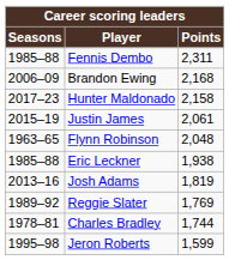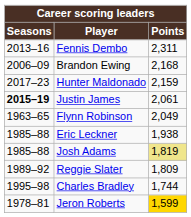 <table class="wikitable" style="float:left; margin-right:1em">
 <tr>
 <th style="background:#492f24; color:white;" colspan=6>Career scoring leaders</th>
 </tr>
 <tr>
 <th style="background:#492f24; color:white">Seasons</th>
 <th style="background:#492f24; color:white">Player</th>
 <th style="background:#492f24; color:white">Points</th>
 </tr>
 <tr>
-<td>1985–88</td>
+<td>2013–16</td>
 <td><a href='#'>Fennis Dembo</a></td>
 <td>2,311</td>
 </tr>
 <tr>
 <td>2006–09</td>
 <td>Brandon Ewing</td>
 <td>2,168</td>
 </tr>
 <tr>
 <td>2017–23</td>
 <td><a href='#'>Hunter Maldonado</a></td>
-<td>2,158</td>
+<td>2,159</td>
 </tr>
 <tr>
-<td>2015–19</td>
+<td><strong>2015–19</strong></td>
 <td><a href='#'>Justin James</a></td>
 <td>2,061</td>
 </tr>
 <tr>
 <td>1963–65</td>
 <td><a href='#'>Flynn Robinson</a></td>
-<td>2,048</td>
+<td>2,049</td>
 </tr>
 <tr>
 <td>1985–88</td>
 <td><a href='#'>Eric Leckner</a></td>
 <td>1,938</td>
 </tr>
 <tr>
-<td>2013–16</td>
+<td>1985–88</td>
 <td><a href='#'>Josh Adams</a></td>
-<td>1,819</td>
+<td style="background: khaki;">1,819</td>
 </tr>
 <tr>
 <td>1989–92</td>
 <td><a href='#'>Reggie Slater</a></td>
-<td>1,769</td>
+<td>1,809</td>
 </tr>
 <tr>
-<td>1978–81</td>
+<td>1995–98</td>
 <td><a href='#'>Charles Bradley</a></td>
 <td>1,744</td>
 </tr>
 <tr>
-<td>1995–98</td>
+<td>1978–81</td>
 <td><a href='#'>Jeron Roberts</a></td>
-<td>1,599</td>
+<td style="background: gold;">1,599</td>
 </tr>
 </table>
